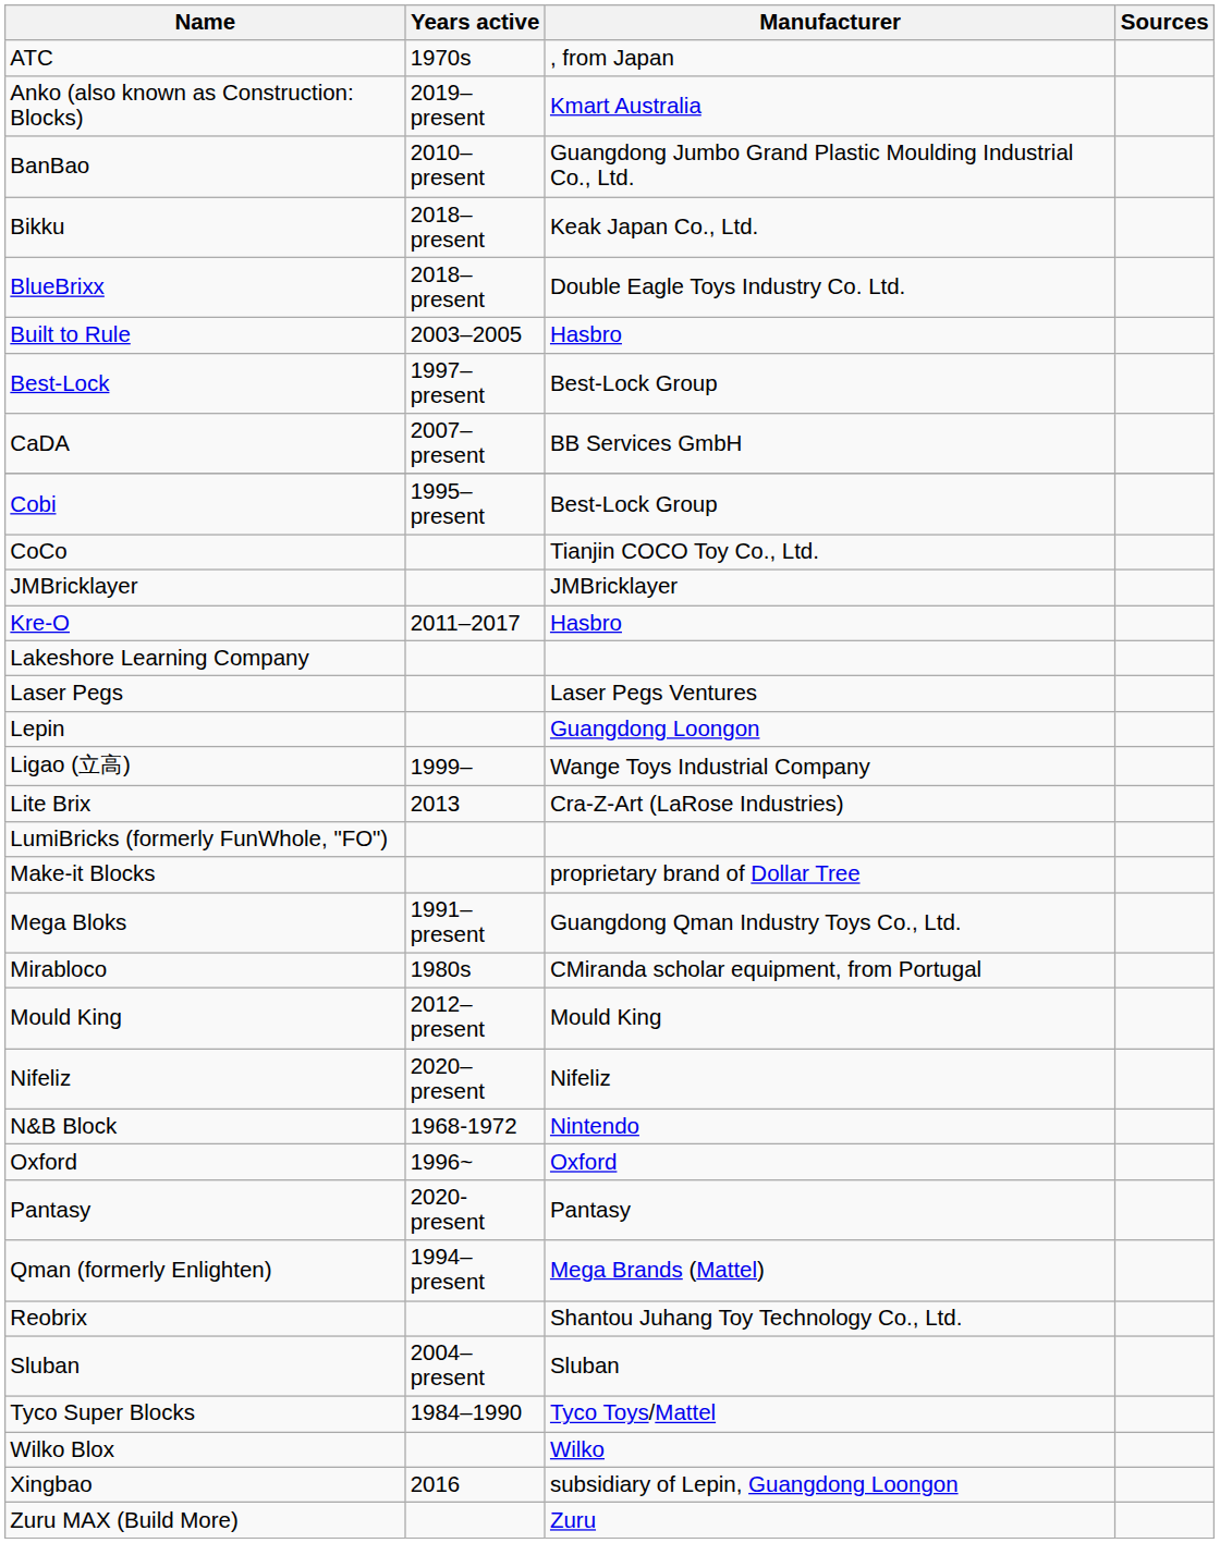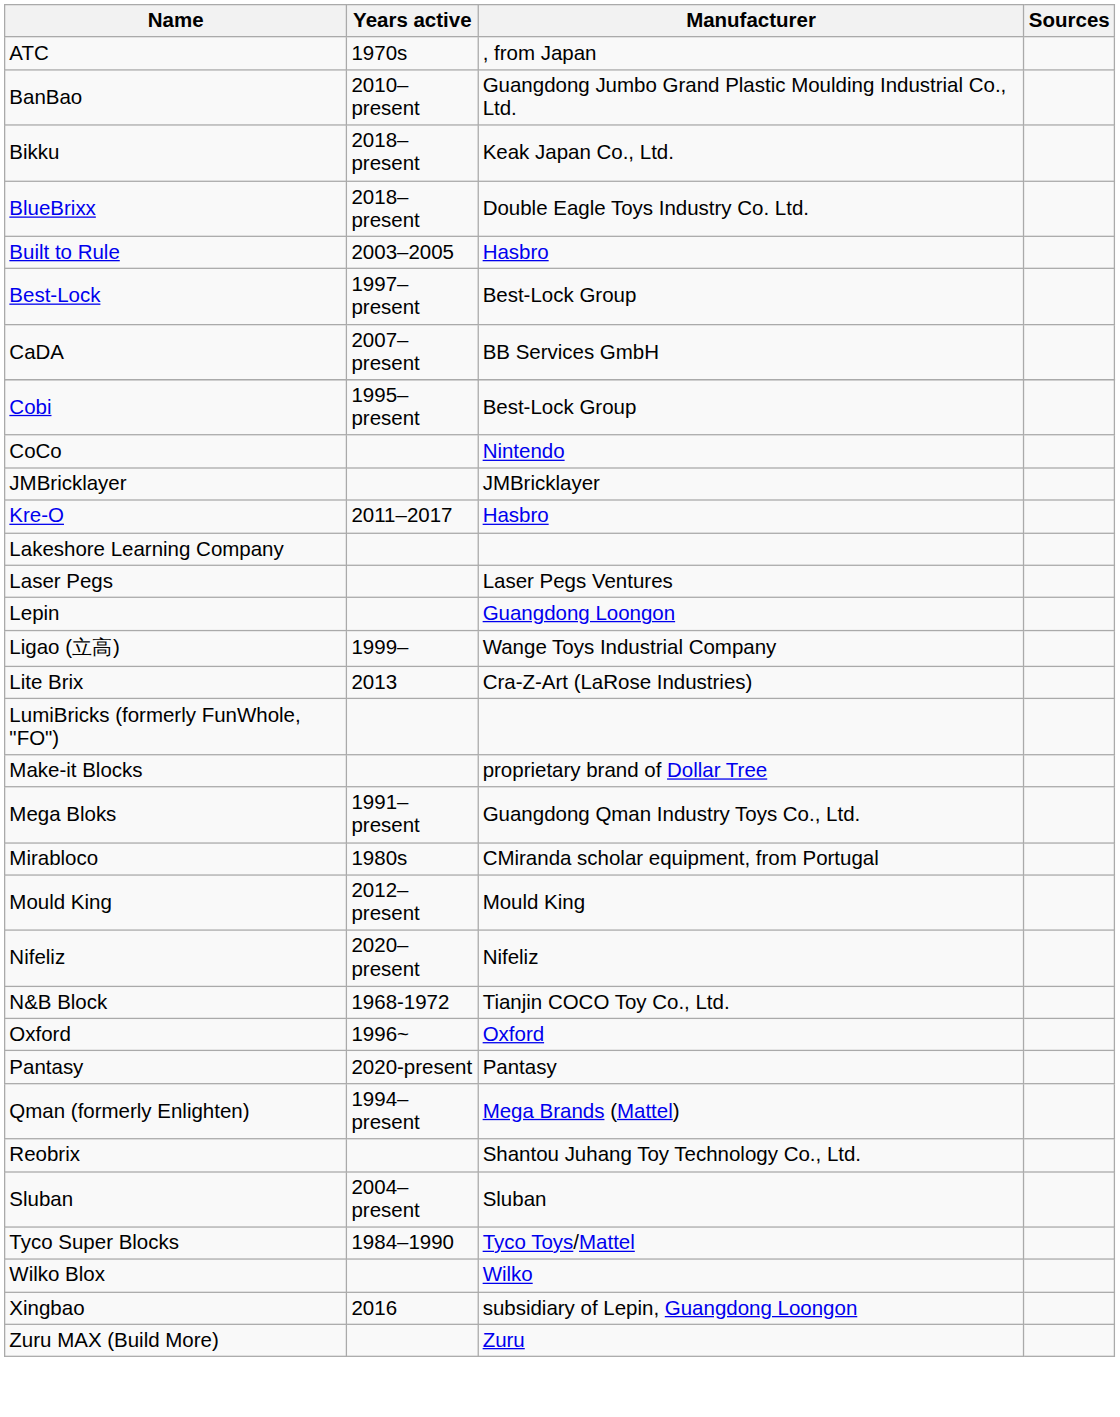 <table class="wikitable sortable">
 <tr>
 <th>Name</th>
 <th>Years active</th>
 <th>Manufacturer</th>
 <th>Sources</th>
 </tr>
 <tr>
 <td>ATC</td>
 <td>1970s</td>
 <td>, from Japan</td>
-<td></td>
-</tr>
-<tr>
-<td>Anko (also known as Construction: Blocks)</td>
-<td>2019–present</td>
-<td><a href='#'>Kmart Australia</a></td>
 <td></td>
 </tr>
 <tr>
 <td>BanBao</td>
 <td>2010–present</td>
 <td>Guangdong Jumbo Grand Plastic Moulding Industrial Co., Ltd.</td>
 <td></td>
 </tr>
 <tr>
 <td>Bikku</td>
 <td>2018–present</td>
 <td>Keak Japan Co., Ltd.</td>
 <td></td>
 </tr>
 <tr>
 <td><a href='#'>BlueBrixx</a></td>
 <td>2018–present</td>
 <td>Double Eagle Toys Industry Co. Ltd.</td>
 <td></td>
 </tr>
 <tr>
 <td><a href='#'>Built to Rule</a></td>
 <td>2003–2005</td>
 <td><a href='#'>Hasbro</a></td>
 <td></td>
 </tr>
 <tr>
 <td><a href='#'>Best-Lock</a></td>
 <td>1997–present</td>
 <td>Best-Lock Group</td>
 <td></td>
 </tr>
 <tr>
 <td>CaDA</td>
 <td>2007–present</td>
 <td>BB Services GmbH</td>
 <td></td>
 </tr>
 <tr>
 </tr>
 <tr>
 <td><a href='#'>Cobi</a></td>
 <td>1995–present</td>
 <td>Best-Lock Group</td>
 <td></td>
 </tr>
 <tr>
 <td>CoCo</td>
 <td></td>
-<td>Tianjin COCO Toy Co., Ltd.</td>
+<td><a href='#'>Nintendo</a></td>
 <td></td>
 </tr>
 <tr>
 <td>JMBricklayer</td>
 <td></td>
 <td>JMBricklayer</td>
 <td></td>
 </tr>
 <tr>
 <td><a href='#'>Kre-O</a></td>
 <td>2011–2017</td>
 <td><a href='#'>Hasbro</a></td>
 <td></td>
 </tr>
 <tr>
 <td>Lakeshore Learning Company</td>
 <td></td>
 <td></td>
 <td></td>
 </tr>
 <tr>
 <td>Laser Pegs</td>
 <td></td>
 <td>Laser Pegs Ventures</td>
 <td></td>
 </tr>
 <tr>
 <td>Lepin</td>
 <td></td>
 <td><a href='#'>Guangdong Loongon</a></td>
 <td></td>
 </tr>
 <tr>
 <td>Ligao (立高)</td>
 <td>1999–</td>
 <td>Wange Toys Industrial Company</td>
 <td></td>
 </tr>
 <tr>
 <td>Lite Brix</td>
 <td>2013</td>
 <td>Cra-Z-Art (LaRose Industries)</td>
 <td></td>
 </tr>
 <tr>
 <td>LumiBricks (formerly FunWhole, "FO")</td>
 <td></td>
 <td></td>
 <td></td>
 </tr>
 <tr>
 <td>Make-it Blocks</td>
 <td></td>
 <td>proprietary brand of <a href='#'>Dollar Tree</a></td>
 <td></td>
 </tr>
 <tr>
 <td>Mega Bloks</td>
 <td>1991–present</td>
 <td>Guangdong Qman Industry Toys Co., Ltd.</td>
 <td></td>
 </tr>
 <tr>
 <td>Mirabloco</td>
 <td>1980s</td>
 <td>CMiranda scholar equipment, from Portugal</td>
 <td></td>
 </tr>
 <tr>
 <td>Mould King</td>
 <td>2012–present</td>
 <td>Mould King</td>
 <td></td>
 </tr>
 <tr>
 <td>Nifeliz</td>
 <td>2020–present</td>
 <td>Nifeliz</td>
 <td></td>
 </tr>
 <tr>
 <td>N&B Block</td>
 <td>1968-1972</td>
-<td><a href='#'>Nintendo</a></td>
+<td>Tianjin COCO Toy Co., Ltd.</td>
 <td></td>
 </tr>
 <tr>
 <td>Oxford</td>
 <td>1996~</td>
 <td><a href='#'>Oxford</a></td>
 <td></td>
 </tr>
 <tr>
 <td>Pantasy</td>
 <td>2020-present</td>
 <td>Pantasy</td>
 <td></td>
 </tr>
 <tr>
 <td>Qman (formerly Enlighten)</td>
 <td>1994–present</td>
 <td><a href='#'>Mega Brands</a> (<a href='#'>Mattel</a>)</td>
 <td></td>
 </tr>
 <tr>
 <td>Reobrix</td>
 <td></td>
 <td>Shantou Juhang Toy Technology Co., Ltd.</td>
 <td></td>
 </tr>
 <tr>
 <td>Sluban</td>
 <td>2004–present</td>
 <td>Sluban</td>
 <td></td>
 </tr>
 <tr>
 <td>Tyco Super Blocks</td>
 <td>1984–1990</td>
 <td><a href='#'>Tyco Toys</a>/<a href='#'>Mattel</a></td>
 <td></td>
 </tr>
 <tr>
 <td>Wilko Blox</td>
 <td></td>
 <td><a href='#'>Wilko</a></td>
 <td></td>
 </tr>
 <tr>
 <td>Xingbao</td>
 <td>2016</td>
 <td>subsidiary of Lepin, <a href='#'>Guangdong Loongon</a></td>
 <td></td>
 </tr>
 <tr>
 <td>Zuru MAX (Build More)</td>
 <td></td>
 <td><a href='#'>Zuru</a></td>
 <td></td>
 </tr>
 </table>
